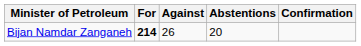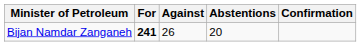 <table class="wikitable">
 <tr>
 <th>Minister of Petroleum</th>
 <th>For</th>
 <th>Against</th>
 <th>Abstentions</th>
 <th>Confirmation</th>
 </tr>
 <tr>
 <td><a href='#'>Bijan Namdar Zanganeh</a></td>
-<td><strong>214</strong></td>
+<td><strong>241</strong></td>
 <td>26</td>
 <td>20</td>
 <td></td>
 </tr>
 </table>
